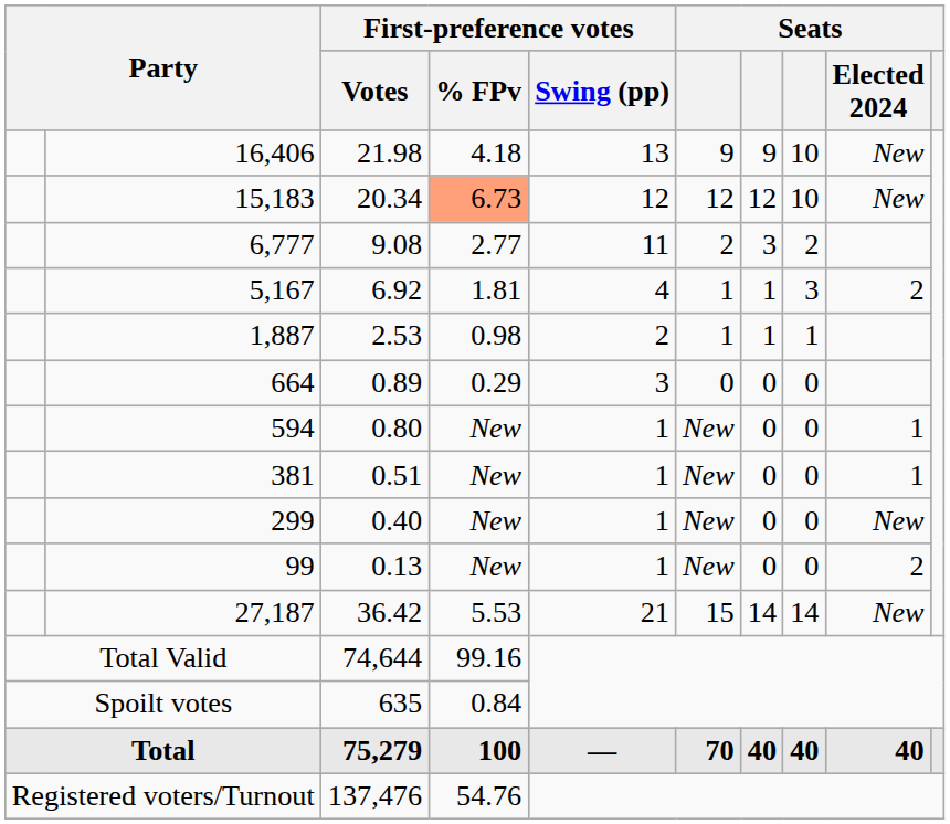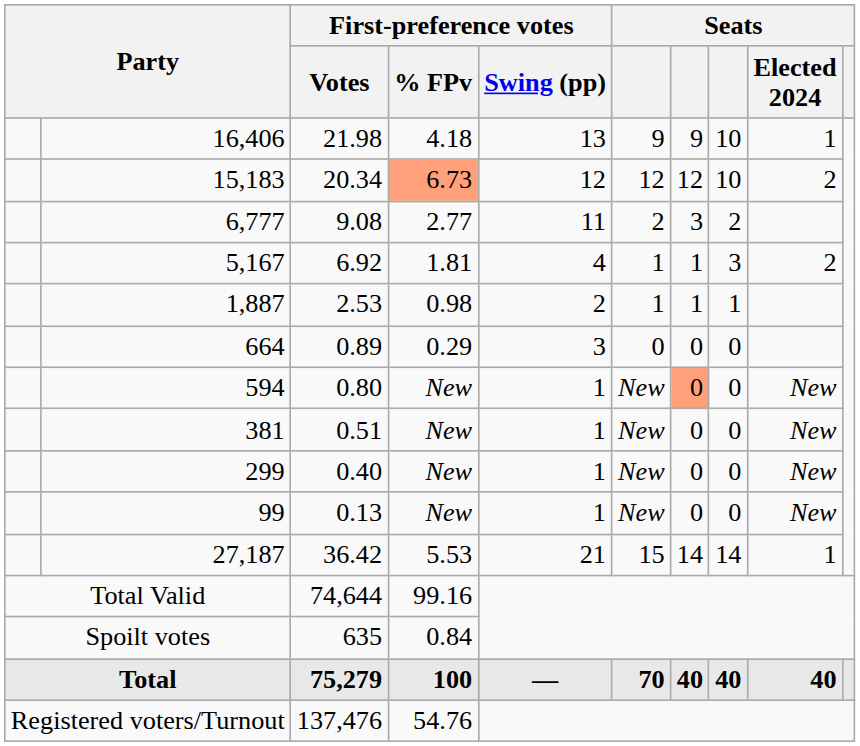 <table class="wikitable sortable" style="text-align:center;">
 <tr style="text-align:right; background-color:#E9E9E9; text-align:center">
 <th rowspan="2" colspan="2">Party</th>
 <th colspan="3">First-preference votes</th>
 <th colspan="5">Seats</th>
 </tr>
 <tr style="text-align:right; background-color:#E9E9E9; text-align:center">
 <th data-sort-type="number">Votes</th>
 <th data-sort-type="number">% FPv</th>
 <th data-sort-type="number"><a href='#'>Swing</a> (pp)</th>
 <th data-sort-type="number"></th>
 <th data-sort-type="number"><a href='#'></a></th>
 <th data-sort-type="number"></th>
 <th data-sort-type="number">Elected<br>2024</th>
 <th data-sort-type="number"></th>
 </tr>
 <tr>
 <td></td>
 <td align=right>16,406</td>
 <td align=right>21.98</td>
 <td align=right>4.18</td>
 <td align=right>13</td>
 <td align=right>9</td>
 <td align=right>9</td>
 <td align=right>10</td>
-<td align=right><em>New</em></td>
+<td align=right>1</td>
 </tr>
 <tr>
 <td></td>
 <td align=right>15,183</td>
 <td align=right>20.34</td>
 <td align=right style="background: lightsalmon;">6.73</td>
 <td align=right>12</td>
 <td align=right>12</td>
 <td align=right>12</td>
 <td align=right>10</td>
-<td align=right><em>New</em></td>
+<td align=right>2</td>
 </tr>
 <tr>
 <td></td>
 <td align=right>6,777</td>
 <td align=right>9.08</td>
 <td align=right>2.77</td>
 <td align=right>11</td>
 <td align=right>2</td>
 <td align=right>3</td>
 <td align=right>2</td>
 <td align=right></td>
 </tr>
 <tr>
 <td></td>
 <td align=right>5,167</td>
 <td align=right>6.92</td>
 <td align=right>1.81</td>
 <td align=right>4</td>
 <td align=right>1</td>
 <td align=right>1</td>
 <td align=right>3</td>
 <td align=right>2</td>
 </tr>
 <tr>
 <td></td>
 <td align=right>1,887</td>
 <td align=right>2.53</td>
 <td align=right>0.98</td>
 <td align=right>2</td>
 <td align=right>1</td>
 <td align=right>1</td>
 <td align=right>1</td>
 <td align=right></td>
 </tr>
 <tr>
 <td></td>
 <td align=right>664</td>
 <td align=right>0.89</td>
 <td align=right>0.29</td>
 <td align=right>3</td>
 <td align=right>0</td>
 <td align=right>0</td>
 <td align=right>0</td>
 <td align=right></td>
 </tr>
 <tr>
 <td></td>
 <td align=right>594</td>
 <td align=right>0.80</td>
 <td align=right><em>New</em></td>
 <td align=right>1</td>
 <td align=right><em>New</em></td>
+<td align=right style="background: lightsalmon;">0</td>
 <td align=right>0</td>
-<td align=right>0</td>
-<td align=right>1</td>
+<td align=right><em>New</em></td>
 </tr>
 <tr>
 <td></td>
 <td align=right>381</td>
 <td align=right>0.51</td>
 <td align=right><em>New</em></td>
 <td align=right>1</td>
 <td align=right><em>New</em></td>
 <td align=right>0</td>
 <td align=right>0</td>
-<td align=right>1</td>
+<td align=right><em>New</em></td>
 </tr>
 <tr>
 <td></td>
 <td align=right>299</td>
 <td align=right>0.40</td>
 <td align=right><em>New</em></td>
 <td align=right>1</td>
 <td align=right><em>New</em></td>
 <td align=right>0</td>
 <td align=right>0</td>
 <td align=right><em>New</em></td>
 </tr>
 <tr>
 <td></td>
 <td align=right>99</td>
 <td align=right>0.13</td>
 <td align=right><em>New</em></td>
 <td align=right>1</td>
 <td align=right><em>New</em></td>
 <td align=right>0</td>
 <td align=right>0</td>
-<td align=right>2</td>
+<td align=right><em>New</em></td>
 </tr>
 <tr>
 <td></td>
 <td align=right>27,187</td>
 <td align=right>36.42</td>
 <td align=right>5.53</td>
 <td align=right>21</td>
 <td align=right>15</td>
 <td align=right>14</td>
 <td align=right>14</td>
-<td align=right><em>New</em></td>
+<td align=right>1</td>
 </tr>
 <tr class="sortbottom">
 <td colspan=2>Total Valid</td>
 <td align=right>74,644</td>
 <td align=right>99.16</td>
 <td rowspan=2 colspan=6></td>
 </tr>
 <tr>
 <td colspan=2>Spoilt votes</td>
 <td align=right>635</td>
 <td align=right>0.84</td>
 </tr>
 <tr style="font-weight:bold; background:rgb(232,232,232);">
 <td colspan=2>Total</td>
 <td align=right>75,279</td>
 <td align=right>100</td>
 <td>—</td>
 <td align=right>70</td>
 <td align=right>40</td>
 <td align=right>40</td>
 <td align=right>40</td>
 <td></td>
 </tr>
 <tr>
 <td colspan=2>Registered voters/Turnout</td>
 <td align=right>137,476</td>
 <td align=right>54.76</td>
 <td colspan=6></td>
 </tr>
 </table>
